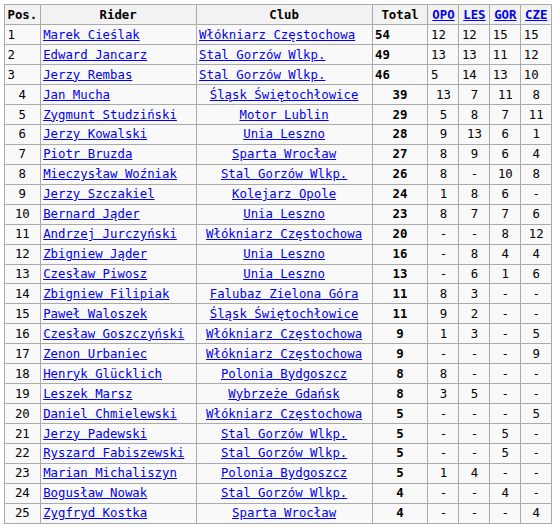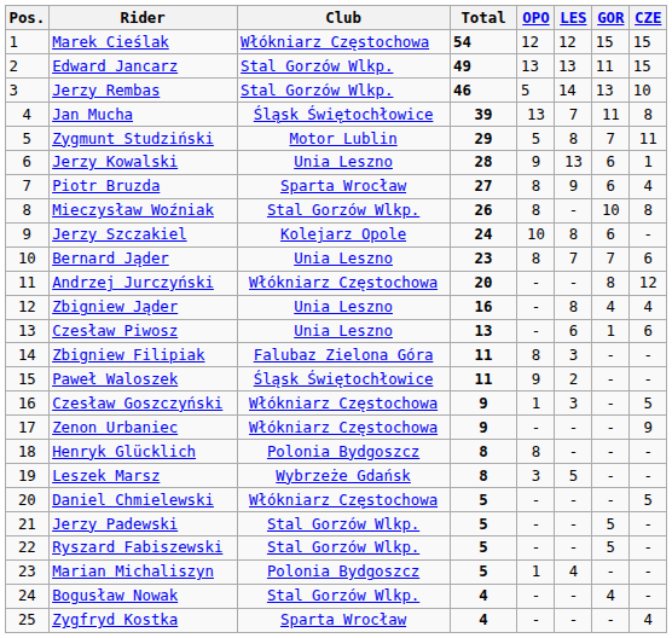 <table class="wikitable" style="font-size: 95%">
 <tr>
 <th width=20px>Pos.</th>
 <th width=150px>Rider</th>
 <th width=170px>Club</th>
 <th width=50px>Total</th>
 <th width=25px><a href='#'>OPO</a></th>
 <th width=25px><a href='#'>LES</a></th>
 <th width=25px><a href='#'>GOR</a></th>
 <th width=25px><a href='#'>CZE</a></th>
 </tr>
 <tr>
 <td>1</td>
 <td align=left><a href='#'>Marek Cieślak</a></td>
 <td><a href='#'>Włókniarz Częstochowa</a></td>
 <td><strong>54</strong></td>
 <td>12</td>
 <td>12</td>
 <td>15</td>
 <td>15</td>
 </tr>
 <tr>
 <td>2</td>
 <td align=left><a href='#'>Edward Jancarz</a></td>
 <td><a href='#'>Stal Gorzów Wlkp.</a></td>
 <td><strong>49</strong></td>
 <td>13</td>
 <td>13</td>
 <td>11</td>
-<td>12</td>
+<td>15</td>
 </tr>
 <tr>
 <td>3</td>
 <td align=left><a href='#'>Jerzy Rembas</a></td>
 <td><a href='#'>Stal Gorzów Wlkp.</a></td>
 <td><strong>46</strong></td>
 <td>5</td>
 <td>14</td>
 <td>13</td>
 <td>10</td>
 </tr>
 <tr align=center>
 <td>4</td>
 <td align=left><a href='#'>Jan Mucha</a></td>
 <td><a href='#'>Śląsk Świętochłowice</a></td>
 <td><strong>39</strong></td>
 <td>13</td>
 <td>7</td>
 <td>11</td>
 <td>8</td>
 </tr>
 <tr align=center>
 <td>5</td>
 <td align=left><a href='#'>Zygmunt Studziński</a></td>
 <td><a href='#'>Motor Lublin</a></td>
 <td><strong>29</strong></td>
 <td>5</td>
 <td>8</td>
 <td>7</td>
 <td>11</td>
 </tr>
 <tr align=center>
 <td>6</td>
 <td align=left><a href='#'>Jerzy Kowalski</a></td>
 <td><a href='#'>Unia Leszno</a></td>
 <td><strong>28</strong></td>
 <td>9</td>
 <td>13</td>
 <td>6</td>
 <td>1</td>
 </tr>
 <tr align=center>
 <td>7</td>
 <td align=left><a href='#'>Piotr Bruzda</a></td>
 <td><a href='#'>Sparta Wrocław</a></td>
 <td><strong>27</strong></td>
 <td>8</td>
 <td>9</td>
 <td>6</td>
 <td>4</td>
 </tr>
 <tr align=center>
 <td>8</td>
 <td align=left><a href='#'>Mieczysław Woźniak</a></td>
 <td><a href='#'>Stal Gorzów Wlkp.</a></td>
 <td><strong>26</strong></td>
 <td>8</td>
 <td>-</td>
 <td>10</td>
 <td>8</td>
 </tr>
 <tr align=center>
 <td>9</td>
 <td align=left><a href='#'>Jerzy Szczakiel</a></td>
 <td><a href='#'>Kolejarz Opole</a></td>
 <td><strong>24</strong></td>
-<td>1</td>
+<td>10</td>
 <td>8</td>
 <td>6</td>
 <td>-</td>
 </tr>
 <tr align=center>
 <td>10</td>
 <td align=left><a href='#'>Bernard Jąder</a></td>
 <td><a href='#'>Unia Leszno</a></td>
 <td><strong>23</strong></td>
 <td>8</td>
 <td>7</td>
 <td>7</td>
 <td>6</td>
 </tr>
 <tr align=center>
 <td>11</td>
 <td align=left><a href='#'>Andrzej Jurczyński</a></td>
 <td><a href='#'>Włókniarz Częstochowa</a></td>
 <td><strong>20</strong></td>
 <td>-</td>
 <td>-</td>
 <td>8</td>
 <td>12</td>
 </tr>
 <tr align=center>
 <td>12</td>
 <td align=left><a href='#'>Zbigniew Jąder</a></td>
 <td><a href='#'>Unia Leszno</a></td>
 <td><strong>16</strong></td>
 <td>-</td>
 <td>8</td>
 <td>4</td>
 <td>4</td>
 </tr>
 <tr align=center>
 <td>13</td>
 <td align=left><a href='#'>Czesław Piwosz</a></td>
 <td><a href='#'>Unia Leszno</a></td>
 <td><strong>13</strong></td>
 <td>-</td>
 <td>6</td>
 <td>1</td>
 <td>6</td>
 </tr>
 <tr align=center>
 <td>14</td>
 <td align=left><a href='#'>Zbigniew Filipiak</a></td>
 <td><a href='#'>Falubaz Zielona Góra</a></td>
 <td><strong>11</strong></td>
 <td>8</td>
 <td>3</td>
 <td>-</td>
 <td>-</td>
 </tr>
 <tr align=center>
 <td>15</td>
 <td align=left><a href='#'>Paweł Waloszek</a></td>
 <td><a href='#'>Śląsk Świętochłowice</a></td>
 <td><strong>11</strong></td>
 <td>9</td>
 <td>2</td>
 <td>-</td>
 <td>-</td>
 </tr>
 <tr align=center>
 <td>16</td>
 <td align=left><a href='#'>Czesław Goszczyński</a></td>
 <td><a href='#'>Włókniarz Częstochowa</a></td>
 <td><strong>9</strong></td>
 <td>1</td>
 <td>3</td>
 <td>-</td>
 <td>5</td>
 </tr>
 <tr align=center>
 <td>17</td>
 <td align=left><a href='#'>Zenon Urbaniec</a></td>
 <td><a href='#'>Włókniarz Częstochowa</a></td>
 <td><strong>9</strong></td>
 <td>-</td>
 <td>-</td>
 <td>-</td>
 <td>9</td>
 </tr>
 <tr align=center>
 <td>18</td>
 <td align=left><a href='#'>Henryk Glücklich</a></td>
 <td><a href='#'>Polonia Bydgoszcz</a></td>
 <td><strong>8</strong></td>
 <td>8</td>
 <td>-</td>
 <td>-</td>
 <td>-</td>
 </tr>
 <tr align=center>
 <td>19</td>
 <td align=left><a href='#'>Leszek Marsz</a></td>
 <td><a href='#'>Wybrzeże Gdańsk</a></td>
 <td><strong>8</strong></td>
 <td>3</td>
 <td>5</td>
 <td>-</td>
 <td>-</td>
 </tr>
 <tr align=center>
 <td>20</td>
 <td align=left><a href='#'>Daniel Chmielewski</a></td>
 <td><a href='#'>Włókniarz Częstochowa</a></td>
 <td><strong>5</strong></td>
 <td>-</td>
 <td>-</td>
 <td>-</td>
 <td>5</td>
 </tr>
 <tr align=center>
 <td>21</td>
 <td align=left><a href='#'>Jerzy Padewski</a></td>
 <td><a href='#'>Stal Gorzów Wlkp.</a></td>
 <td><strong>5</strong></td>
 <td>-</td>
 <td>-</td>
 <td>5</td>
 <td>-</td>
 </tr>
 <tr align=center>
 <td>22</td>
 <td align=left><a href='#'>Ryszard Fabiszewski</a></td>
 <td><a href='#'>Stal Gorzów Wlkp.</a></td>
 <td><strong>5</strong></td>
 <td>-</td>
 <td>-</td>
 <td>5</td>
 <td>-</td>
 </tr>
 <tr align=center>
 <td>23</td>
 <td align=left><a href='#'>Marian Michaliszyn</a></td>
 <td><a href='#'>Polonia Bydgoszcz</a></td>
 <td><strong>5</strong></td>
 <td>1</td>
 <td>4</td>
 <td>-</td>
 <td>-</td>
 </tr>
 <tr align=center>
 <td>24</td>
 <td align=left><a href='#'>Bogusław Nowak</a></td>
 <td><a href='#'>Stal Gorzów Wlkp.</a></td>
 <td><strong>4</strong></td>
 <td>-</td>
 <td>-</td>
 <td>4</td>
 <td>-</td>
 </tr>
 <tr align=center>
 <td>25</td>
 <td align=left><a href='#'>Zygfryd Kostka</a></td>
 <td><a href='#'>Sparta Wrocław</a></td>
 <td><strong>4</strong></td>
 <td>-</td>
 <td>-</td>
 <td>-</td>
 <td>4</td>
 </tr>
 </table>
